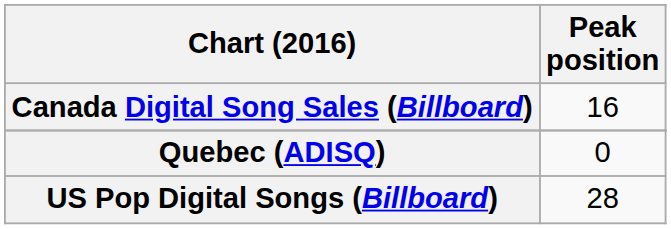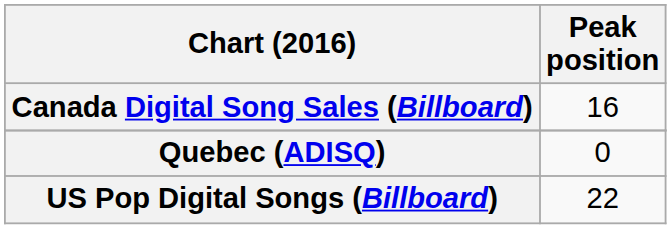 <table class="wikitable sortable plainrowheaders" style="text-align:center">
 <tr>
 <th scope="col">Chart (2016)</th>
 <th scope="col">Peak<br> position</th>
 </tr>
 <tr>
 <th scope="row">Canada <a href='#'>Digital Song Sales</a> (<a href='#'><em>Billboard</em></a>)</th>
 <td>16</td>
 </tr>
 <tr>
 </tr>
 <tr>
 <th scope="row">Quebec (<a href='#'>ADISQ</a>)</th>
 <td>0</td>
 </tr>
 <tr>
 <th scope="row">US Pop Digital Songs (<em><a href='#'>Billboard</a></em>)</th>
-<td>28</td>
+<td>22</td>
 </tr>
 </table>
